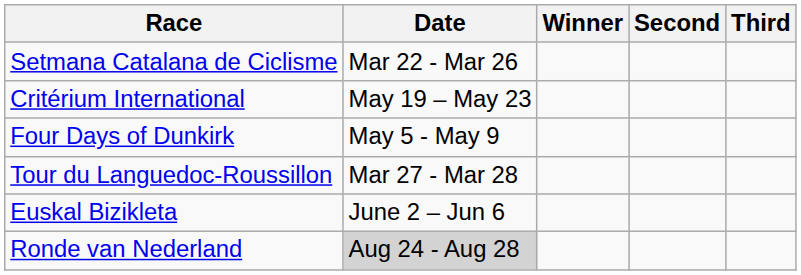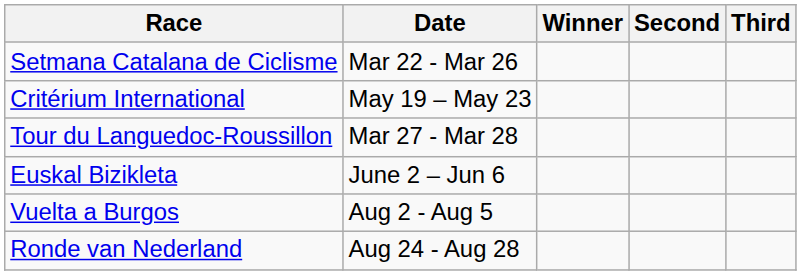 <table class="wikitable">
 <tr>
 <th>Race</th>
 <th>Date</th>
 <th>Winner</th>
 <th>Second</th>
 <th>Third</th>
 </tr>
 <tr>
 <td> <a href='#'>Setmana Catalana de Ciclisme</a></td>
 <td>Mar 22 - Mar 26</td>
 <td><strong></strong></td>
 <td></td>
 <td></td>
 </tr>
 <tr>
 <td> <a href='#'>Critérium International</a></td>
 <td>May 19 – May 23</td>
 <td><strong></strong></td>
 <td></td>
 <td></td>
 </tr>
 <tr>
-<td> <a href='#'>Four Days of Dunkirk</a></td>
-<td>May 5 - May 9</td>
-<td><strong></strong></td>
-<td></td>
-<td></td>
-</tr>
-<tr>
 <td> <a href='#'>Tour du Languedoc-Roussillon</a></td>
 <td>Mar 27 - Mar 28</td>
 <td><strong></strong></td>
 <td></td>
 <td></td>
 </tr>
 <tr>
 <td> <a href='#'>Euskal Bizikleta</a></td>
 <td>June 2 – Jun 6</td>
 <td><strong></strong></td>
 <td></td>
 <td></td>
 </tr>
 <tr>
+<td> <a href='#'>Vuelta a Burgos</a></td>
+<td>Aug 2 - Aug 5</td>
+<td><strong></strong></td>
+<td></td>
+<td></td>
+</tr>
+<tr>
 <td> <a href='#'>Ronde van Nederland</a></td>
-<td style="background: lightgrey;">Aug 24 - Aug 28</td>
+<td>Aug 24 - Aug 28</td>
 <td><strong></strong></td>
 <td></td>
 <td></td>
 </tr>
 </table>
